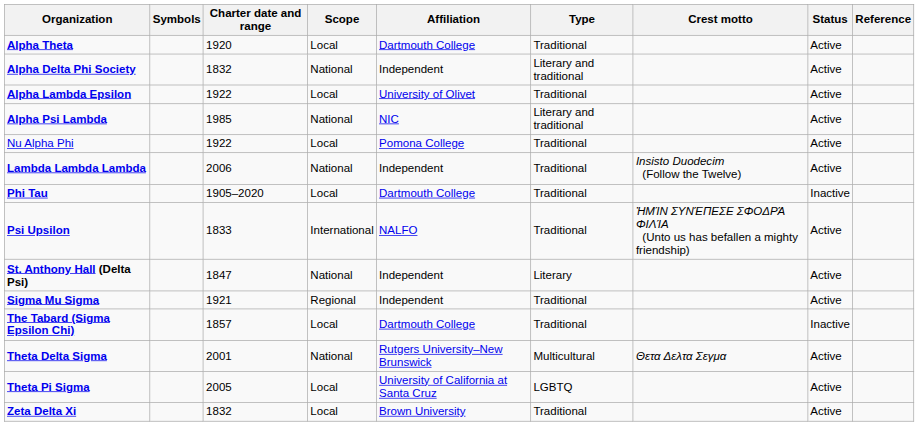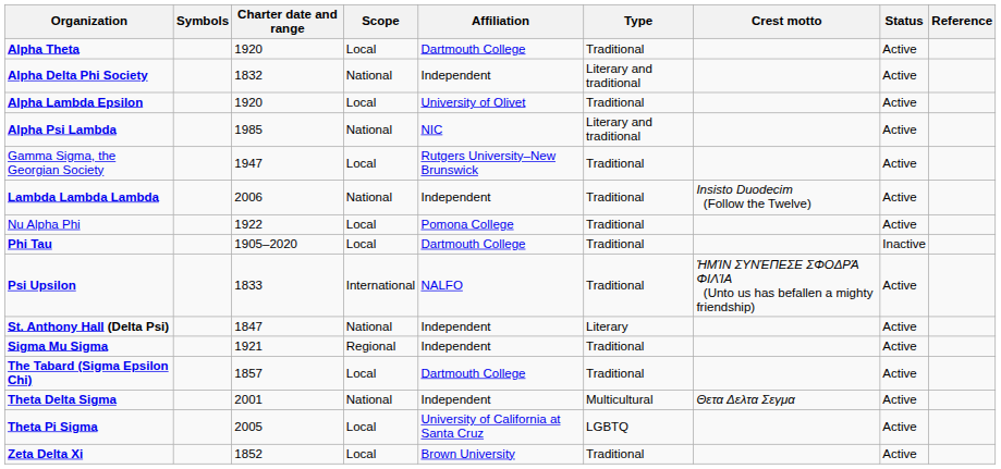 <table class="wikitable sortable" width=100%>
 <tr>
 <th>Organization</th>
 <th>Symbols</th>
 <th>Charter date and range</th>
 <th>Scope</th>
 <th>Affiliation</th>
 <th>Type</th>
 <th>Crest motto</th>
 <th>Status</th>
 <th>Reference</th>
 </tr>
 <tr>
 <td><strong><a href='#'>Alpha Theta</a></strong></td>
 <td><strong></strong></td>
 <td>1920</td>
 <td>Local</td>
 <td><a href='#'>Dartmouth College</a></td>
 <td>Traditional</td>
 <td></td>
 <td>Active</td>
 <td></td>
 </tr>
 <tr>
 <td><strong><a href='#'>Alpha Delta Phi Society</a></strong></td>
 <td><strong></strong></td>
 <td>1832</td>
 <td>National</td>
 <td>Independent</td>
 <td>Literary and traditional</td>
 <td></td>
 <td>Active</td>
 <td></td>
 </tr>
 <tr>
 <td><strong><a href='#'>Alpha Lambda Epsilon</a></strong></td>
 <td><strong></strong></td>
-<td>1922</td>
+<td>1920</td>
 <td>Local</td>
 <td><a href='#'>University of Olivet</a></td>
 <td>Traditional</td>
 <td></td>
 <td>Active</td>
 <td></td>
 </tr>
 <tr>
 <td><strong><a href='#'>Alpha Psi Lambda</a></strong></td>
 <td><strong></strong></td>
 <td>1985</td>
 <td>National</td>
 <td><a href='#'>NIC</a></td>
 <td>Literary and traditional</td>
 <td></td>
 <td>Active</td>
 <td></td>
 </tr>
 <tr>
-<td><a href='#'>Nu Alpha Phi</a></td>
+<td><a href='#'>Gamma Sigma, the Georgian Society</a></td>
 <td><strong></strong></td>
-<td>1922</td>
+<td>1947</td>
 <td>Local</td>
-<td><a href='#'>Pomona College</a></td>
+<td><a href='#'>Rutgers University–New Brunswick</a></td>
 <td>Traditional</td>
 <td></td>
 <td>Active</td>
 <td></td>
 </tr>
 <tr>
 <td><strong><a href='#'>Lambda Lambda Lambda</a></strong></td>
 <td><strong></strong></td>
 <td>2006</td>
 <td>National</td>
 <td>Independent</td>
 <td>Traditional</td>
 <td><em>Insisto Duodecim</em><br>  (Follow the Twelve)</td>
+<td>Active</td>
+<td></td>
+</tr>
+<tr>
+<td><a href='#'>Nu Alpha Phi</a></td>
+<td><strong></strong></td>
+<td>1922</td>
+<td>Local</td>
+<td><a href='#'>Pomona College</a></td>
+<td>Traditional</td>
+<td></td>
 <td>Active</td>
 <td></td>
 </tr>
 <tr>
 <td><strong><a href='#'>Phi Tau</a></strong></td>
 <td><strong></strong></td>
 <td>1905–2020</td>
 <td>Local</td>
 <td><a href='#'>Dartmouth College</a></td>
 <td>Traditional</td>
 <td></td>
 <td>Inactive</td>
 <td></td>
 </tr>
 <tr>
 <td><strong><a href='#'>Psi Upsilon</a></strong></td>
 <td><strong></strong></td>
 <td>1833</td>
 <td>International</td>
 <td><a href='#'>NALFO</a></td>
 <td>Traditional</td>
 <td><em>ἨΜΊΝ ΣΥΝΈΠΕΣΕ ΣΦΟΔΡΆ ΦΙΛΊΑ</em><br>  (Unto us has befallen a mighty friendship)</td>
 <td>Active</td>
 <td></td>
 </tr>
 <tr>
 <td><strong><a href='#'>St. Anthony Hall</a> (Delta Psi)</strong></td>
 <td><strong></strong></td>
 <td>1847</td>
 <td>National</td>
 <td>Independent</td>
 <td>Literary</td>
 <td></td>
 <td>Active</td>
 <td><em></em></td>
 </tr>
 <tr>
 <td><strong><a href='#'>Sigma Mu Sigma</a></strong></td>
 <td><strong></strong></td>
 <td>1921</td>
 <td>Regional</td>
 <td>Independent</td>
 <td>Traditional</td>
 <td></td>
 <td>Active</td>
 <td></td>
 </tr>
 <tr>
 <td><strong><a href='#'>The Tabard (Sigma Epsilon Chi)</a></strong></td>
 <td><strong></strong></td>
 <td>1857</td>
 <td>Local</td>
 <td><a href='#'>Dartmouth College</a></td>
 <td>Traditional</td>
 <td></td>
-<td>Inactive</td>
+<td>Active</td>
 <td></td>
 </tr>
 <tr>
 <td><strong><a href='#'>Theta Delta Sigma</a></strong></td>
 <td><strong></strong></td>
 <td>2001</td>
 <td>National</td>
-<td><a href='#'>Rutgers University–New Brunswick</a></td>
+<td>Independent</td>
 <td>Multicultural</td>
 <td><em>Θετα Δελτα Σεγμα</em></td>
 <td>Active</td>
 <td></td>
 </tr>
 <tr>
 <td><strong><a href='#'>Theta Pi Sigma</a></strong></td>
 <td><strong></strong></td>
 <td>2005</td>
 <td>Local</td>
 <td><a href='#'>University of California at Santa Cruz</a></td>
 <td>LGBTQ</td>
 <td></td>
 <td>Active</td>
 <td></td>
 </tr>
 <tr>
 <td><strong><a href='#'>Zeta Delta Xi</a></strong></td>
 <td><strong></strong></td>
-<td>1832</td>
+<td>1852</td>
 <td>Local</td>
 <td><a href='#'>Brown University</a></td>
 <td>Traditional</td>
 <td></td>
 <td>Active</td>
 <td></td>
 </tr>
 </table>
